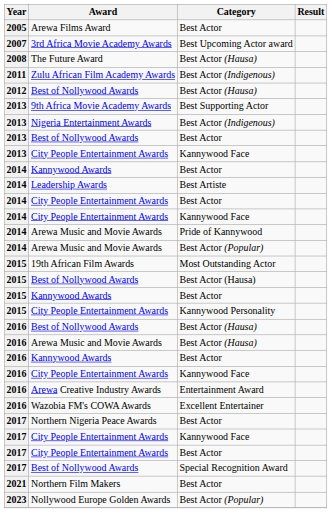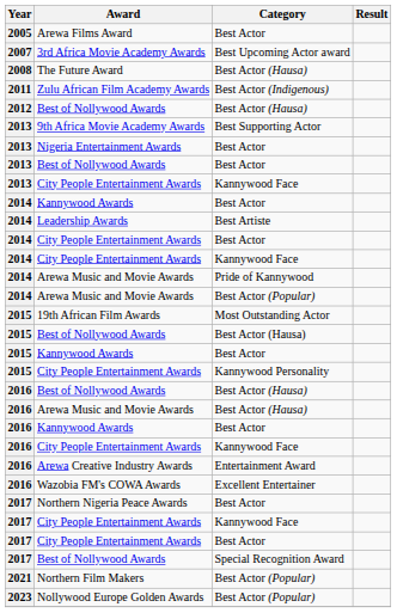 <table class="wikitable sortable">
 <tr>
 <th>Year</th>
 <th>Award</th>
 <th>Category</th>
 <th>Result</th>
 </tr>
 <tr>
 <th>2005</th>
 <td>Arewa Films Award</td>
 <td>Best Actor</td>
 <td></td>
 </tr>
 <tr>
 <th>2007</th>
 <td><a href='#'>3rd Africa Movie Academy Awards</a></td>
 <td>Best Upcoming Actor award</td>
 <td></td>
 </tr>
 <tr>
 <th>2008</th>
 <td>The Future Award</td>
 <td>Best Actor <em>(Hausa)</em></td>
 <td></td>
 </tr>
 <tr>
 <th>2011</th>
 <td><a href='#'>Zulu African Film Academy Awards</a></td>
 <td>Best Actor <em>(Indigenous)</em></td>
 <td></td>
 </tr>
 <tr>
 <th>2012</th>
 <td><a href='#'>Best of Nollywood Awards</a></td>
 <td>Best Actor <em>(Hausa)</em></td>
 <td></td>
 </tr>
 <tr>
 <th>2013</th>
 <td><a href='#'>9th Africa Movie Academy Awards</a></td>
 <td>Best Supporting Actor</td>
 <td></td>
 </tr>
 <tr>
 <th>2013</th>
 <td><a href='#'>Nigeria Entertainment Awards</a></td>
-<td>Best Actor <em>(Indigenous)</em></td>
+<td>Best Actor</td>
 <td></td>
 </tr>
 <tr>
 <th>2013</th>
 <td><a href='#'>Best of Nollywood Awards</a></td>
 <td>Best Actor</td>
 <td></td>
 </tr>
 <tr>
 <th>2013</th>
 <td><a href='#'>City People Entertainment Awards</a></td>
 <td>Kannywood Face</td>
 <td></td>
 </tr>
 <tr>
 <th>2014</th>
 <td><a href='#'>Kannywood Awards</a></td>
 <td>Best Actor</td>
 <td></td>
 </tr>
 <tr>
 <th>2014</th>
 <td><a href='#'>Leadership Awards</a></td>
 <td>Best Artiste</td>
 <td></td>
 </tr>
 <tr>
 <th>2014</th>
 <td><a href='#'>City People Entertainment Awards</a></td>
 <td>Best Actor</td>
 <td></td>
 </tr>
 <tr>
 <th>2014</th>
 <td><a href='#'>City People Entertainment Awards</a></td>
 <td>Kannywood Face</td>
 <td></td>
 </tr>
 <tr>
 <th>2014</th>
 <td>Arewa Music and Movie Awards</td>
 <td>Pride of Kannywood</td>
 <td></td>
 </tr>
 <tr>
 <th>2014</th>
 <td>Arewa Music and Movie Awards</td>
 <td>Best Actor <em>(Popular)</em></td>
 <td></td>
 </tr>
 <tr>
 <th>2015</th>
 <td>19th African Film Awards</td>
 <td>Most Outstanding Actor</td>
 <td></td>
 </tr>
 <tr>
 <th>2015</th>
 <td><a href='#'>Best of Nollywood Awards</a></td>
 <td>Best Actor (Hausa)</td>
 <td></td>
 </tr>
 <tr>
 <th>2015</th>
 <td><a href='#'>Kannywood Awards</a></td>
 <td>Best Actor</td>
 <td></td>
 </tr>
 <tr>
 <th>2015</th>
 <td><a href='#'>City People Entertainment Awards</a></td>
 <td>Kannywood Personality</td>
 <td></td>
 </tr>
 <tr>
 <th>2016</th>
 <td><a href='#'>Best of Nollywood Awards</a></td>
 <td>Best Actor <em>(Hausa)</em></td>
 <td></td>
 </tr>
 <tr>
 <th>2016</th>
 <td>Arewa Music and Movie Awards</td>
 <td>Best Actor <em>(Hausa)</em></td>
 <td></td>
 </tr>
 <tr>
 <th>2016</th>
 <td><a href='#'>Kannywood Awards</a></td>
 <td>Best Actor</td>
 <td></td>
 </tr>
 <tr>
 <th>2016</th>
 <td><a href='#'>City People Entertainment Awards</a></td>
 <td>Kannywood Face</td>
 <td></td>
 </tr>
 <tr>
 <th>2016</th>
 <td><a href='#'>Arewa</a> Creative Industry Awards</td>
 <td>Entertainment Award</td>
 <td></td>
 </tr>
 <tr>
 <th>2016</th>
 <td>Wazobia FM's COWA Awards</td>
 <td>Excellent Entertainer</td>
 <td></td>
 </tr>
 <tr>
 <th>2017</th>
 <td>Northern Nigeria Peace Awards</td>
 <td>Best Actor</td>
 <td></td>
 </tr>
 <tr>
 <th>2017</th>
 <td><a href='#'>City People Entertainment Awards</a></td>
 <td>Kannywood Face</td>
 <td></td>
 </tr>
 <tr>
 <th>2017</th>
 <td><a href='#'>City People Entertainment Awards</a></td>
 <td>Best Actor</td>
 <td></td>
 </tr>
 <tr>
 <th>2017</th>
 <td><a href='#'>Best of Nollywood Awards</a></td>
 <td>Special Recognition Award</td>
 <td></td>
 </tr>
 <tr>
 <th>2021</th>
 <td>Northern Film Makers</td>
-<td>Best Actor</td>
+<td>Best Actor <em>(Popular)</em></td>
 <td></td>
 </tr>
 <tr>
 <th>2023</th>
 <td>Nollywood Europe Golden Awards</td>
 <td>Best Actor <em>(Popular)</em></td>
 <td></td>
 </tr>
 <tr>
 </tr>
 </table>
